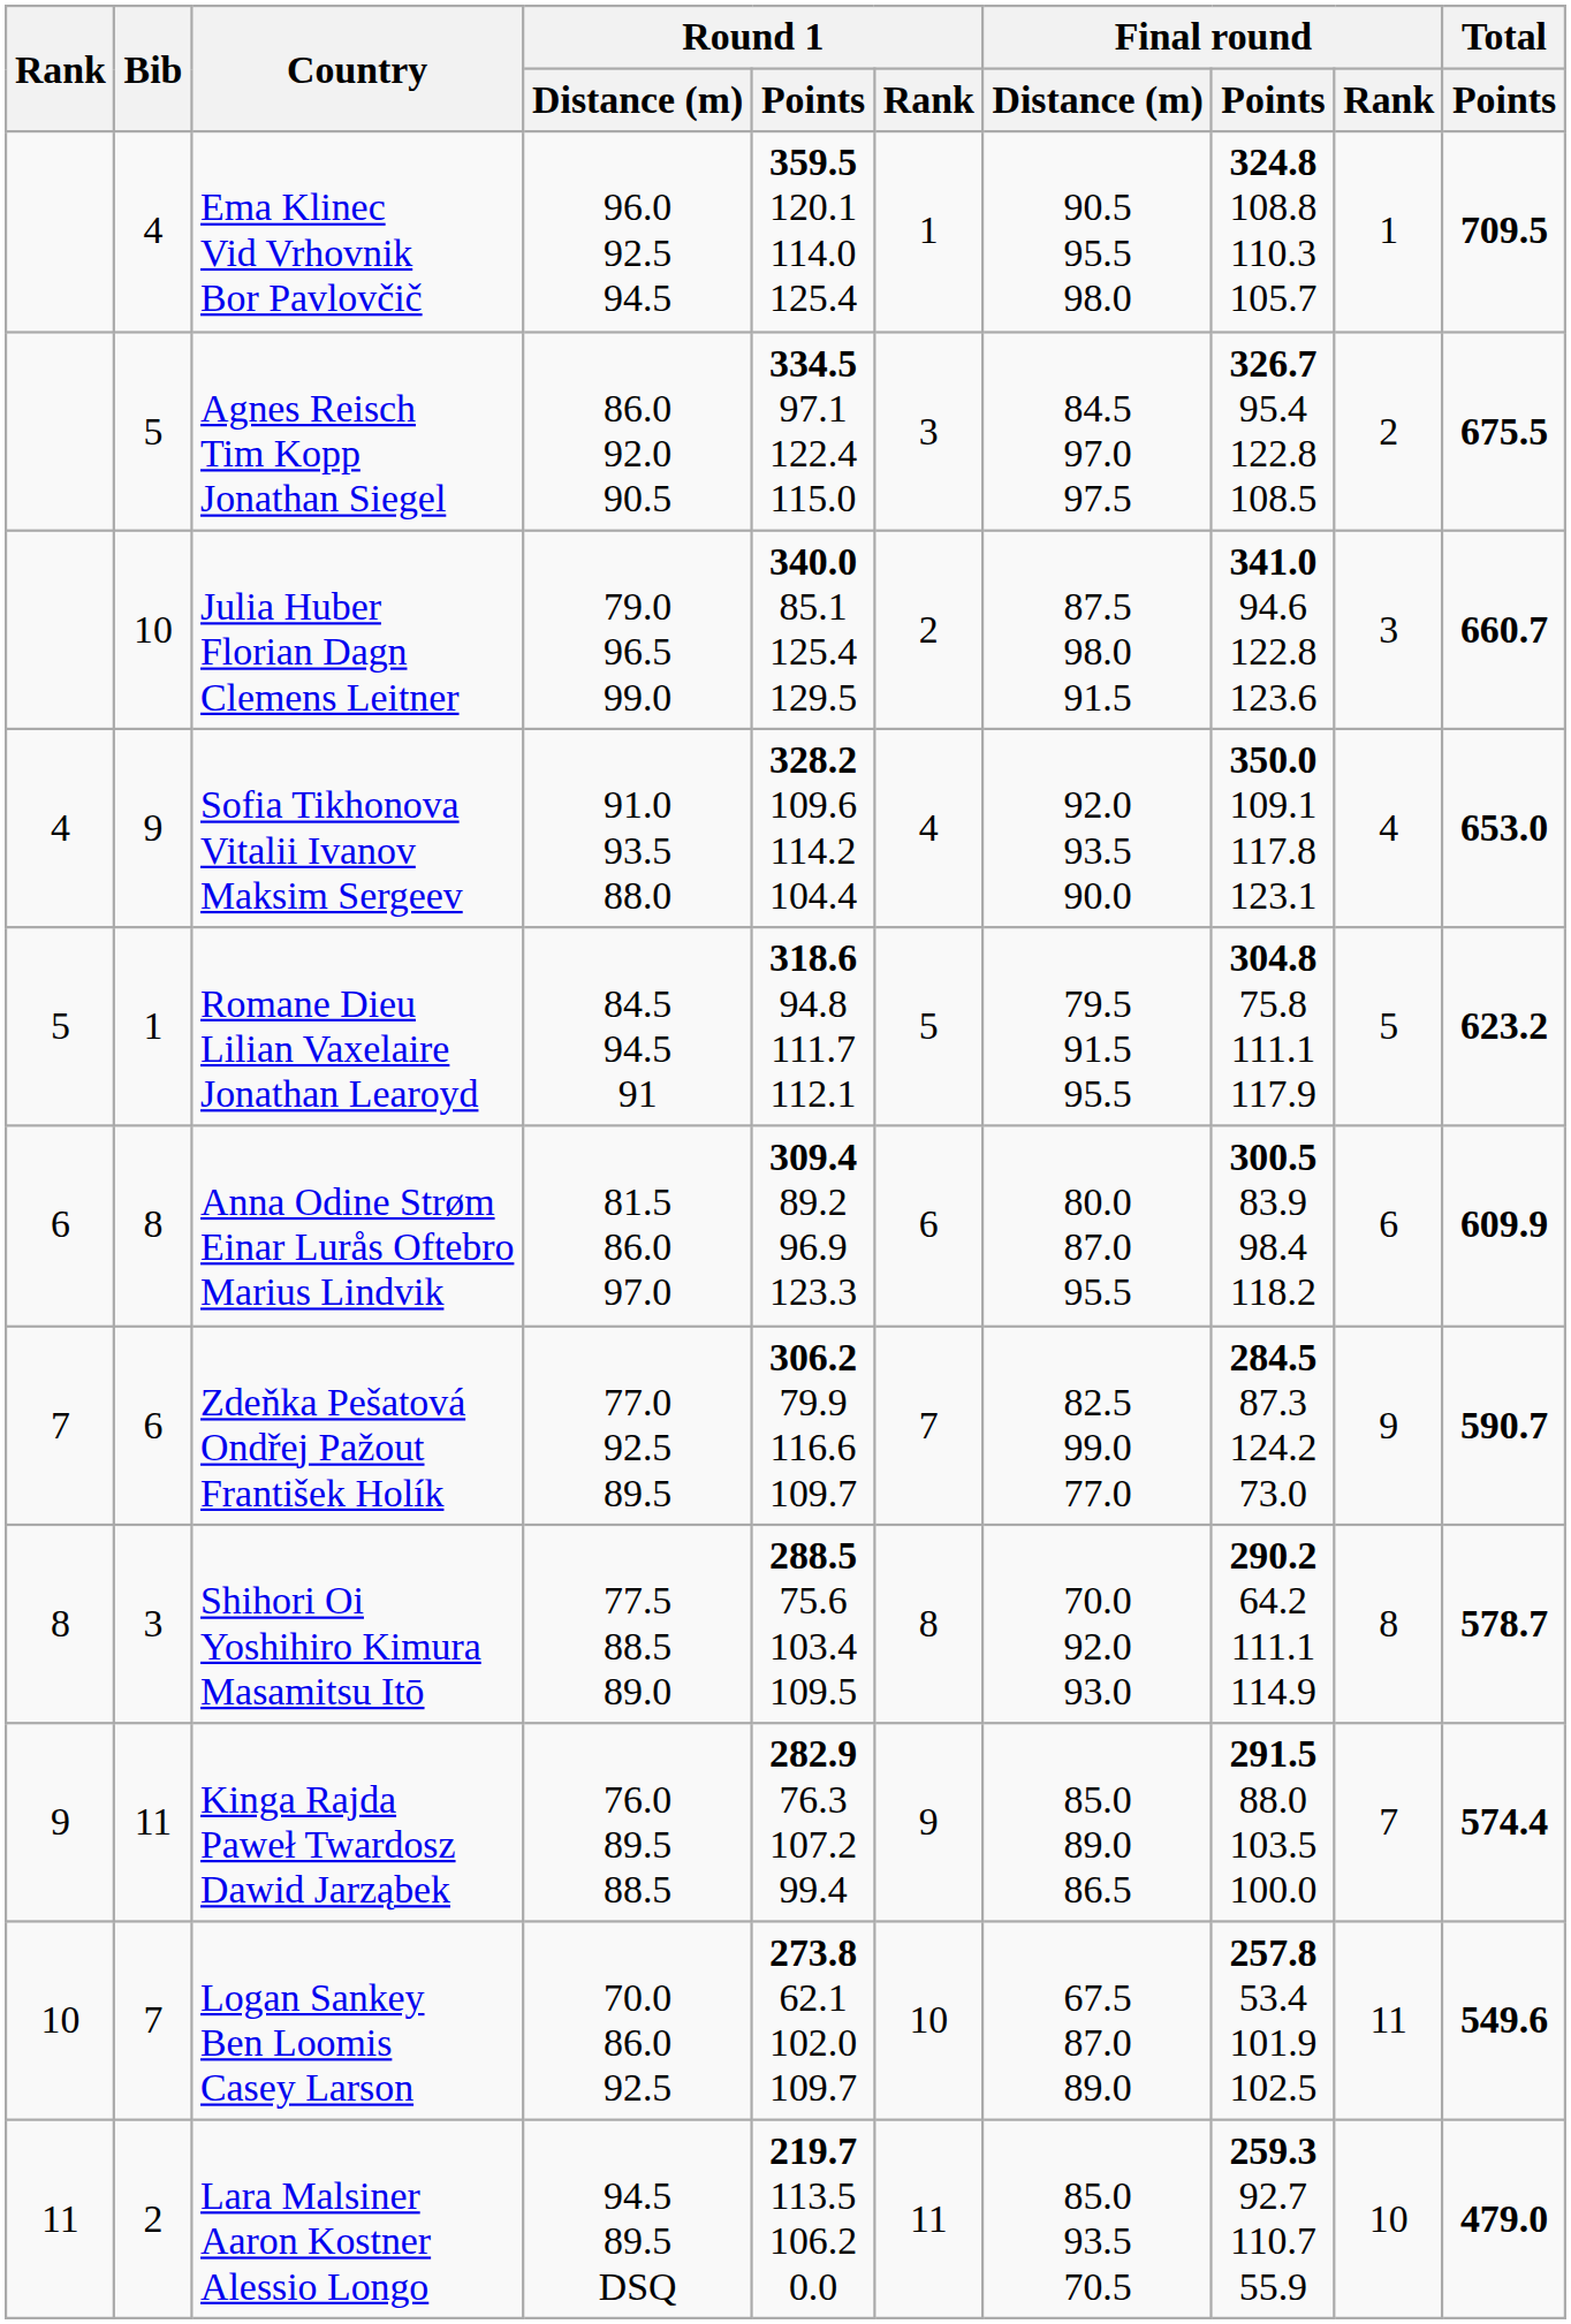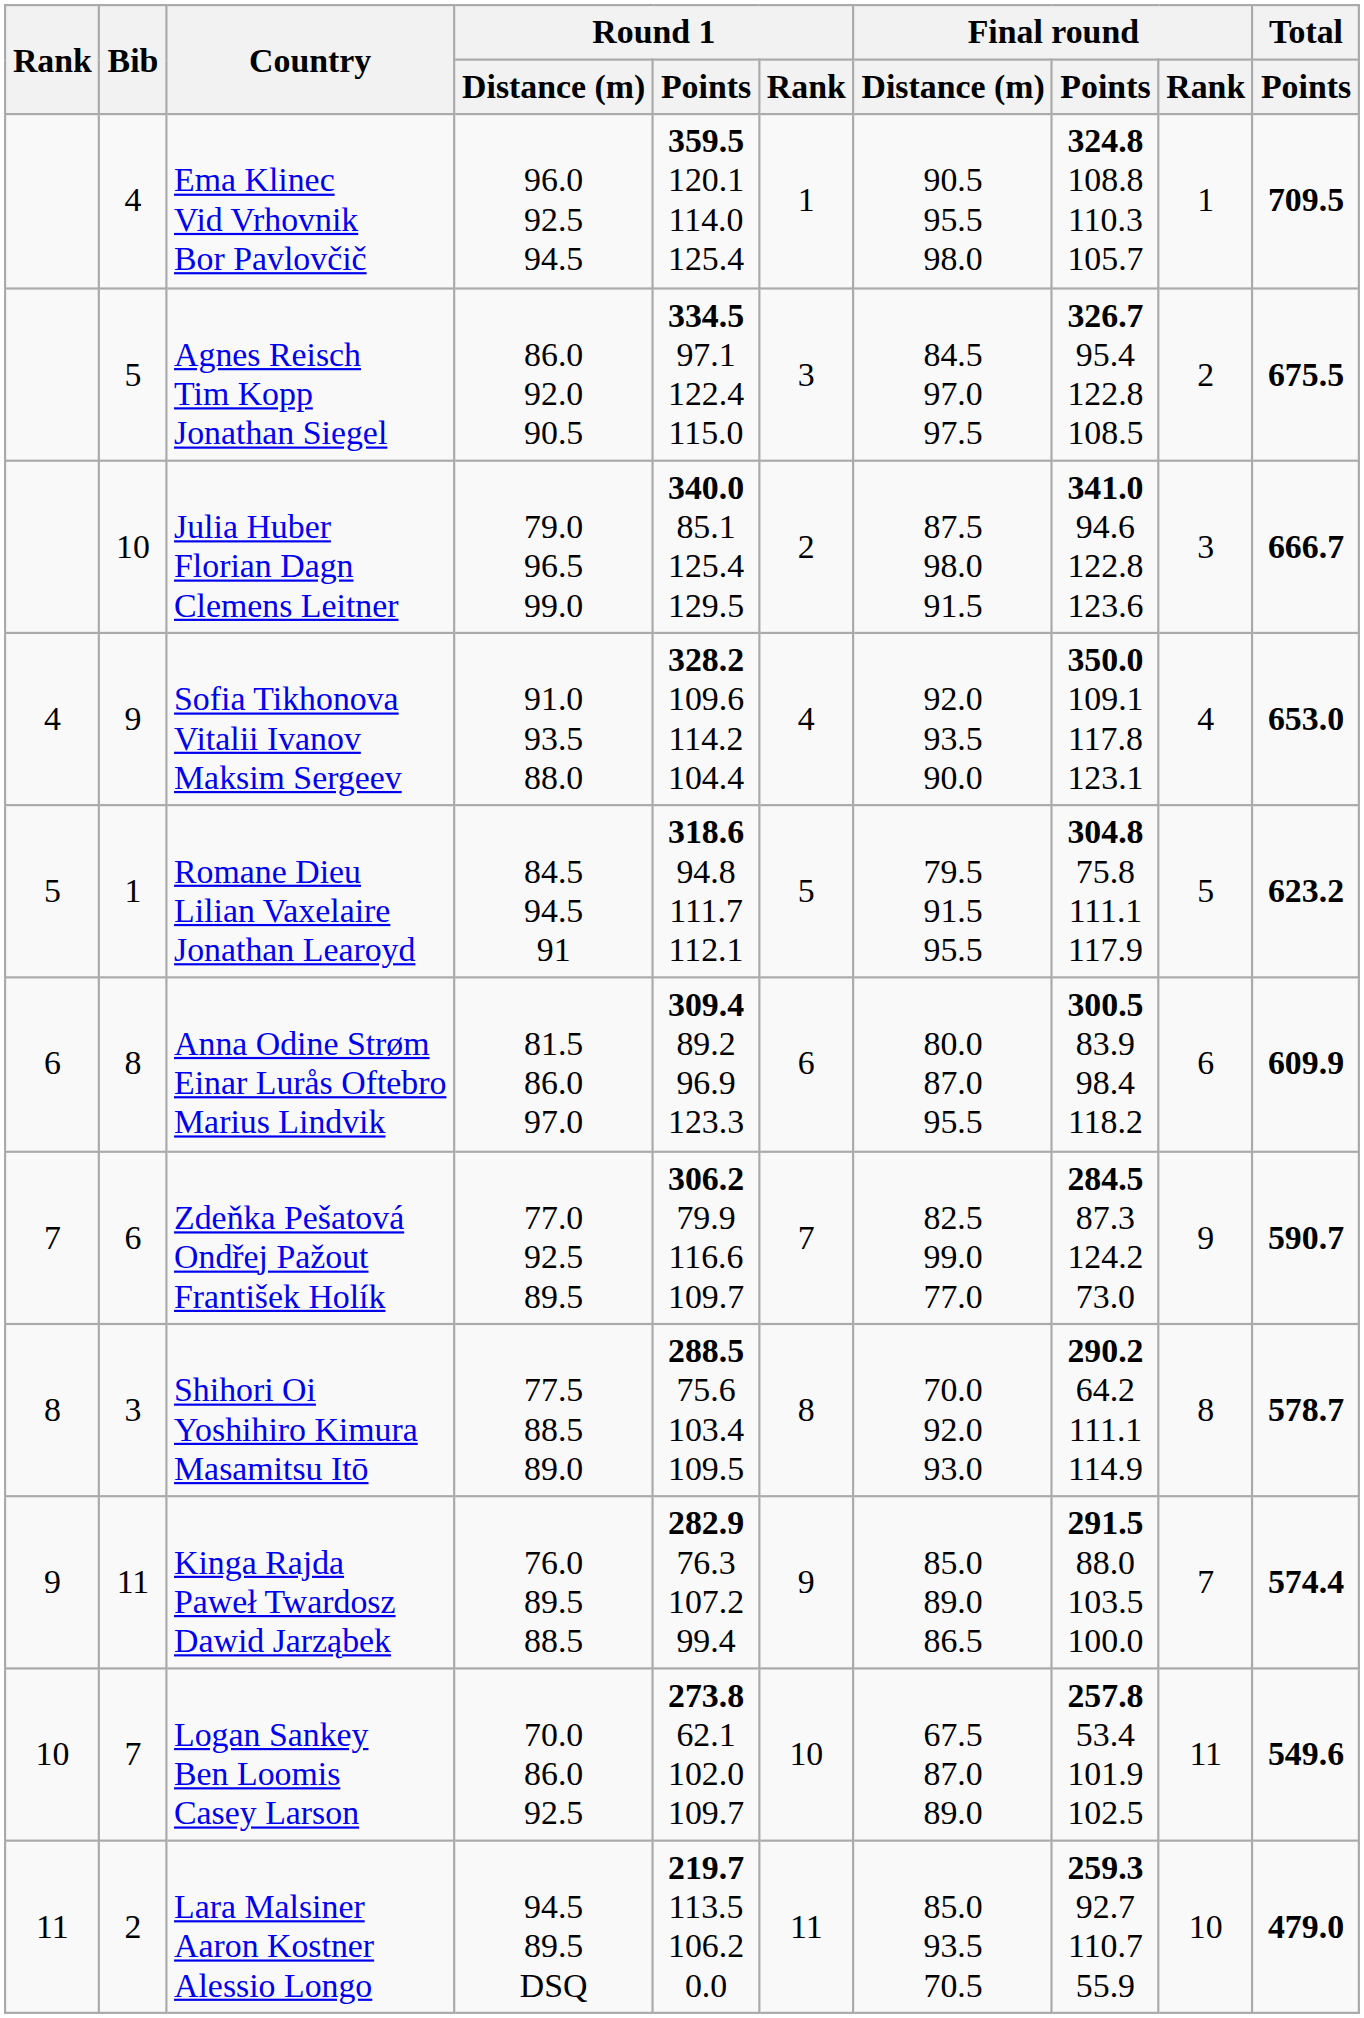 <table class="wikitable sortable" style="text-align:center;font-size:97%">
 <tr>
 <th rowspan=2>Rank</th>
 <th rowspan=2>Bib</th>
 <th rowspan=2>Country</th>
 <th colspan=3>Round 1</th>
 <th colspan=3>Final round</th>
 <th>Total</th>
 </tr>
 <tr>
 <th>Distance (m)</th>
 <th>Points</th>
 <th>Rank</th>
 <th>Distance (m)</th>
 <th>Points</th>
 <th>Rank</th>
 <th>Points</th>
 </tr>
 <tr>
 <td></td>
 <td>4</td>
 <td align=left><br><a href='#'>Ema Klinec</a><br><a href='#'>Vid Vrhovnik</a><br><a href='#'>Bor Pavlovčič</a></td>
 <td><br>96.0<br>92.5<br>94.5</td>
 <td><strong>359.5</strong><br>120.1<br>114.0<br>125.4</td>
 <td>1</td>
 <td><br>90.5<br>95.5<br>98.0</td>
 <td><strong>324.8</strong><br>108.8<br>110.3<br>105.7</td>
 <td>1</td>
 <td><strong>709.5</strong></td>
 </tr>
 <tr>
 <td></td>
 <td>5</td>
 <td align=left><br><a href='#'>Agnes Reisch</a><br><a href='#'>Tim Kopp</a><br><a href='#'>Jonathan Siegel</a></td>
 <td><br>86.0<br>92.0<br>90.5</td>
 <td><strong>334.5</strong><br>97.1<br>122.4<br>115.0</td>
 <td>3</td>
 <td><br>84.5<br>97.0<br>97.5</td>
 <td><strong>326.7</strong><br>95.4<br>122.8<br>108.5</td>
 <td>2</td>
 <td><strong>675.5</strong></td>
 </tr>
 <tr>
 <td></td>
 <td>10</td>
 <td align=left><br><a href='#'>Julia Huber</a><br><a href='#'>Florian Dagn</a><br><a href='#'>Clemens Leitner</a></td>
 <td><br>79.0<br>96.5<br>99.0</td>
 <td><strong>340.0</strong><br>85.1<br>125.4<br>129.5</td>
 <td>2</td>
 <td><br>87.5<br>98.0<br>91.5</td>
 <td><strong>341.0</strong><br>94.6<br>122.8<br>123.6</td>
 <td>3</td>
-<td><strong>660.7</strong></td>
+<td><strong>666.7</strong></td>
 </tr>
 <tr>
 <td>4</td>
 <td>9</td>
 <td align=left><br><a href='#'>Sofia Tikhonova</a><br><a href='#'>Vitalii Ivanov</a><br><a href='#'>Maksim Sergeev</a></td>
 <td><br>91.0<br>93.5<br>88.0</td>
 <td><strong>328.2</strong><br>109.6<br>114.2<br>104.4</td>
 <td>4</td>
 <td><br>92.0<br>93.5<br>90.0</td>
 <td><strong>350.0</strong><br>109.1<br>117.8<br>123.1</td>
 <td>4</td>
 <td><strong>653.0</strong></td>
 </tr>
 <tr>
 <td>5</td>
 <td>1</td>
 <td align=left><br><a href='#'>Romane Dieu</a><br><a href='#'>Lilian Vaxelaire</a><br><a href='#'>Jonathan Learoyd</a></td>
 <td><br>84.5<br>94.5<br>91</td>
 <td><strong>318.6</strong><br>94.8<br>111.7<br>112.1</td>
 <td>5</td>
 <td><br>79.5<br>91.5<br>95.5</td>
 <td><strong>304.8</strong><br>75.8<br>111.1<br>117.9</td>
 <td>5</td>
 <td><strong>623.2</strong></td>
 </tr>
 <tr>
 <td>6</td>
 <td>8</td>
 <td align=left><br><a href='#'>Anna Odine Strøm</a><br><a href='#'>Einar Lurås Oftebro</a><br><a href='#'>Marius Lindvik</a></td>
 <td><br>81.5<br>86.0<br>97.0</td>
 <td><strong>309.4</strong><br>89.2<br>96.9<br>123.3</td>
 <td>6</td>
 <td><br>80.0<br>87.0<br>95.5</td>
 <td><strong>300.5</strong><br>83.9<br>98.4<br>118.2</td>
 <td>6</td>
 <td><strong>609.9</strong></td>
 </tr>
 <tr>
 <td>7</td>
 <td>6</td>
 <td align=left><br><a href='#'>Zdeňka Pešatová</a><br><a href='#'>Ondřej Pažout</a><br><a href='#'>František Holík</a></td>
 <td><br>77.0<br>92.5<br>89.5</td>
 <td><strong>306.2</strong><br>79.9<br>116.6<br>109.7</td>
 <td>7</td>
 <td><br>82.5<br>99.0<br>77.0</td>
 <td><strong>284.5</strong><br>87.3<br>124.2<br>73.0</td>
 <td>9</td>
 <td><strong>590.7</strong></td>
 </tr>
 <tr>
 <td>8</td>
 <td>3</td>
 <td align=left><br><a href='#'>Shihori Oi</a><br><a href='#'>Yoshihiro Kimura</a><br><a href='#'>Masamitsu Itō</a></td>
 <td><br>77.5<br>88.5<br>89.0</td>
 <td><strong>288.5</strong><br>75.6<br>103.4<br>109.5</td>
 <td>8</td>
 <td><br>70.0<br>92.0<br>93.0</td>
 <td><strong>290.2</strong><br>64.2<br>111.1<br>114.9</td>
 <td>8</td>
 <td><strong>578.7</strong></td>
 </tr>
 <tr>
 <td>9</td>
 <td>11</td>
 <td align=left><br><a href='#'>Kinga Rajda </a><br><a href='#'>Paweł Twardosz</a><br><a href='#'>Dawid Jarząbek</a></td>
 <td><br>76.0<br>89.5<br>88.5</td>
 <td><strong>282.9</strong><br>76.3<br>107.2<br>99.4</td>
 <td>9</td>
 <td><br>85.0<br>89.0<br>86.5</td>
 <td><strong>291.5</strong><br>88.0<br>103.5<br>100.0</td>
 <td>7</td>
 <td><strong>574.4</strong></td>
 </tr>
 <tr>
 <td>10</td>
 <td>7</td>
 <td align=left><br><a href='#'>Logan Sankey</a><br><a href='#'>Ben Loomis</a><br><a href='#'>Casey Larson</a></td>
 <td><br>70.0<br>86.0<br>92.5</td>
 <td><strong>273.8</strong><br>62.1<br>102.0<br>109.7</td>
 <td>10</td>
 <td><br>67.5<br>87.0<br>89.0</td>
 <td><strong>257.8</strong><br>53.4<br>101.9<br>102.5</td>
 <td>11</td>
 <td><strong>549.6</strong></td>
 </tr>
 <tr>
 <td>11</td>
 <td>2</td>
 <td align=left><br><a href='#'>Lara Malsiner</a><br><a href='#'>Aaron Kostner</a><br><a href='#'>Alessio Longo</a></td>
 <td><br>94.5<br>89.5<br>DSQ</td>
 <td><strong>219.7</strong><br>113.5<br>106.2<br>0.0</td>
 <td>11</td>
 <td><br>85.0<br>93.5<br>70.5</td>
 <td><strong>259.3</strong><br>92.7<br>110.7<br>55.9</td>
 <td>10</td>
 <td><strong>479.0</strong></td>
 </tr>
 </table>
